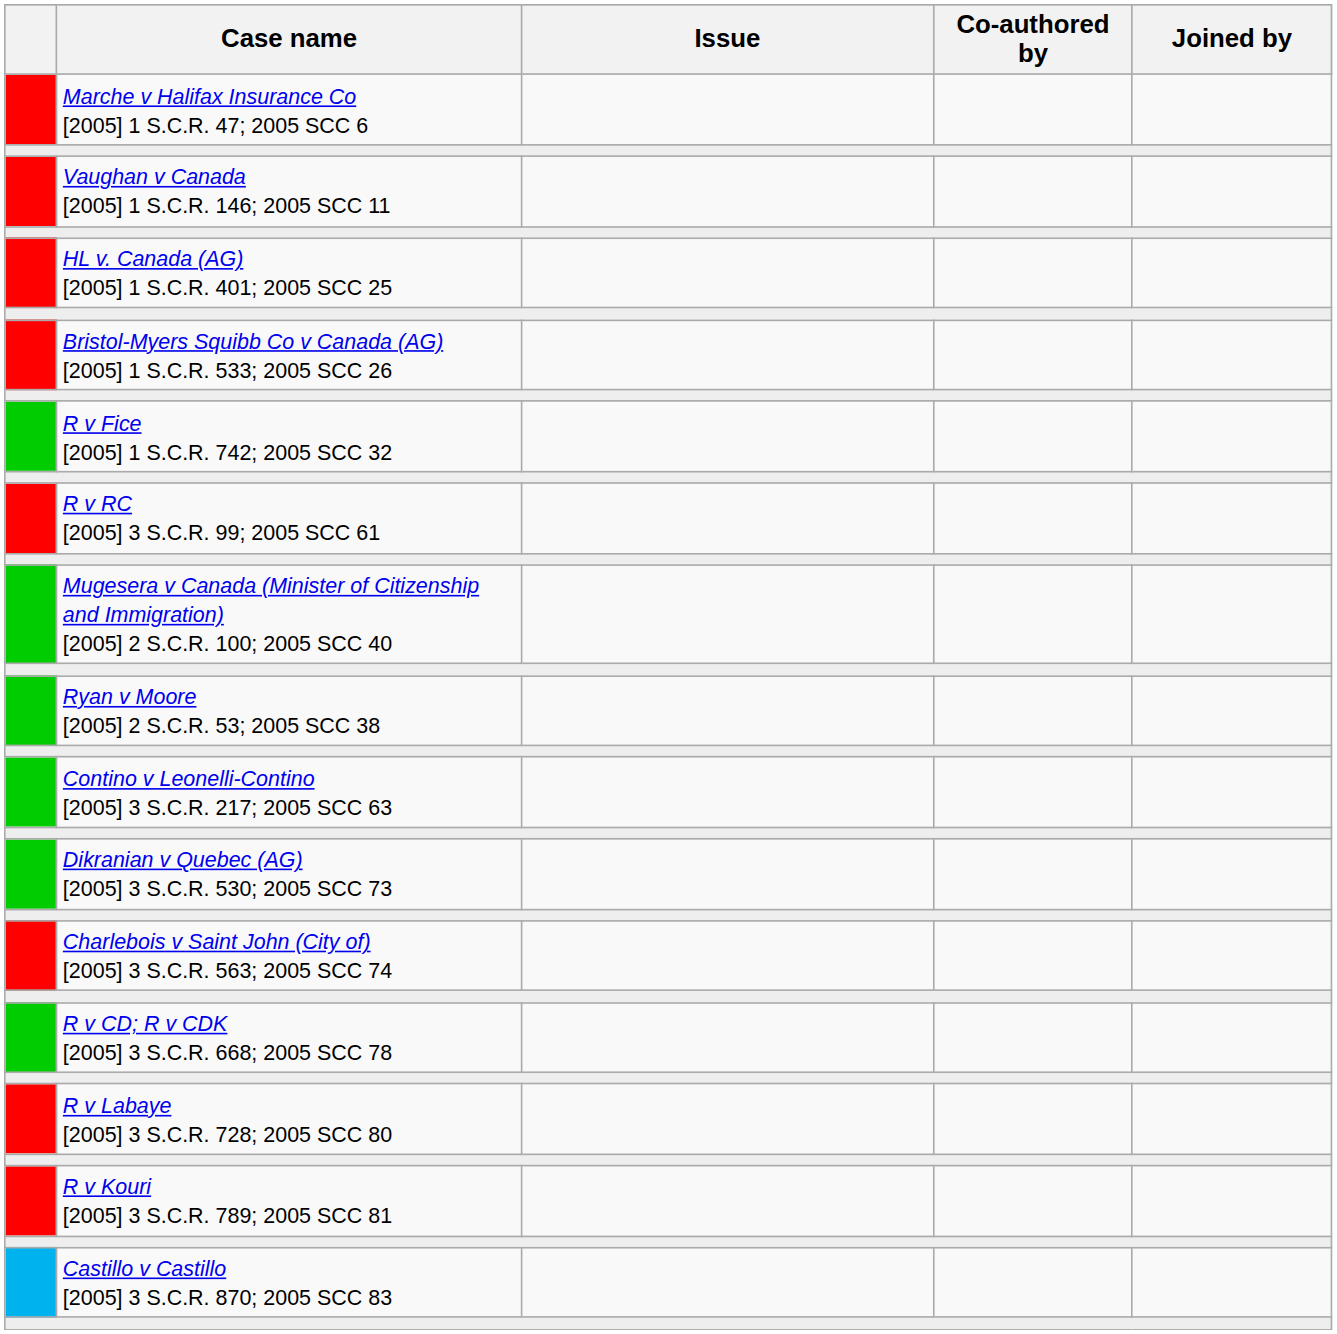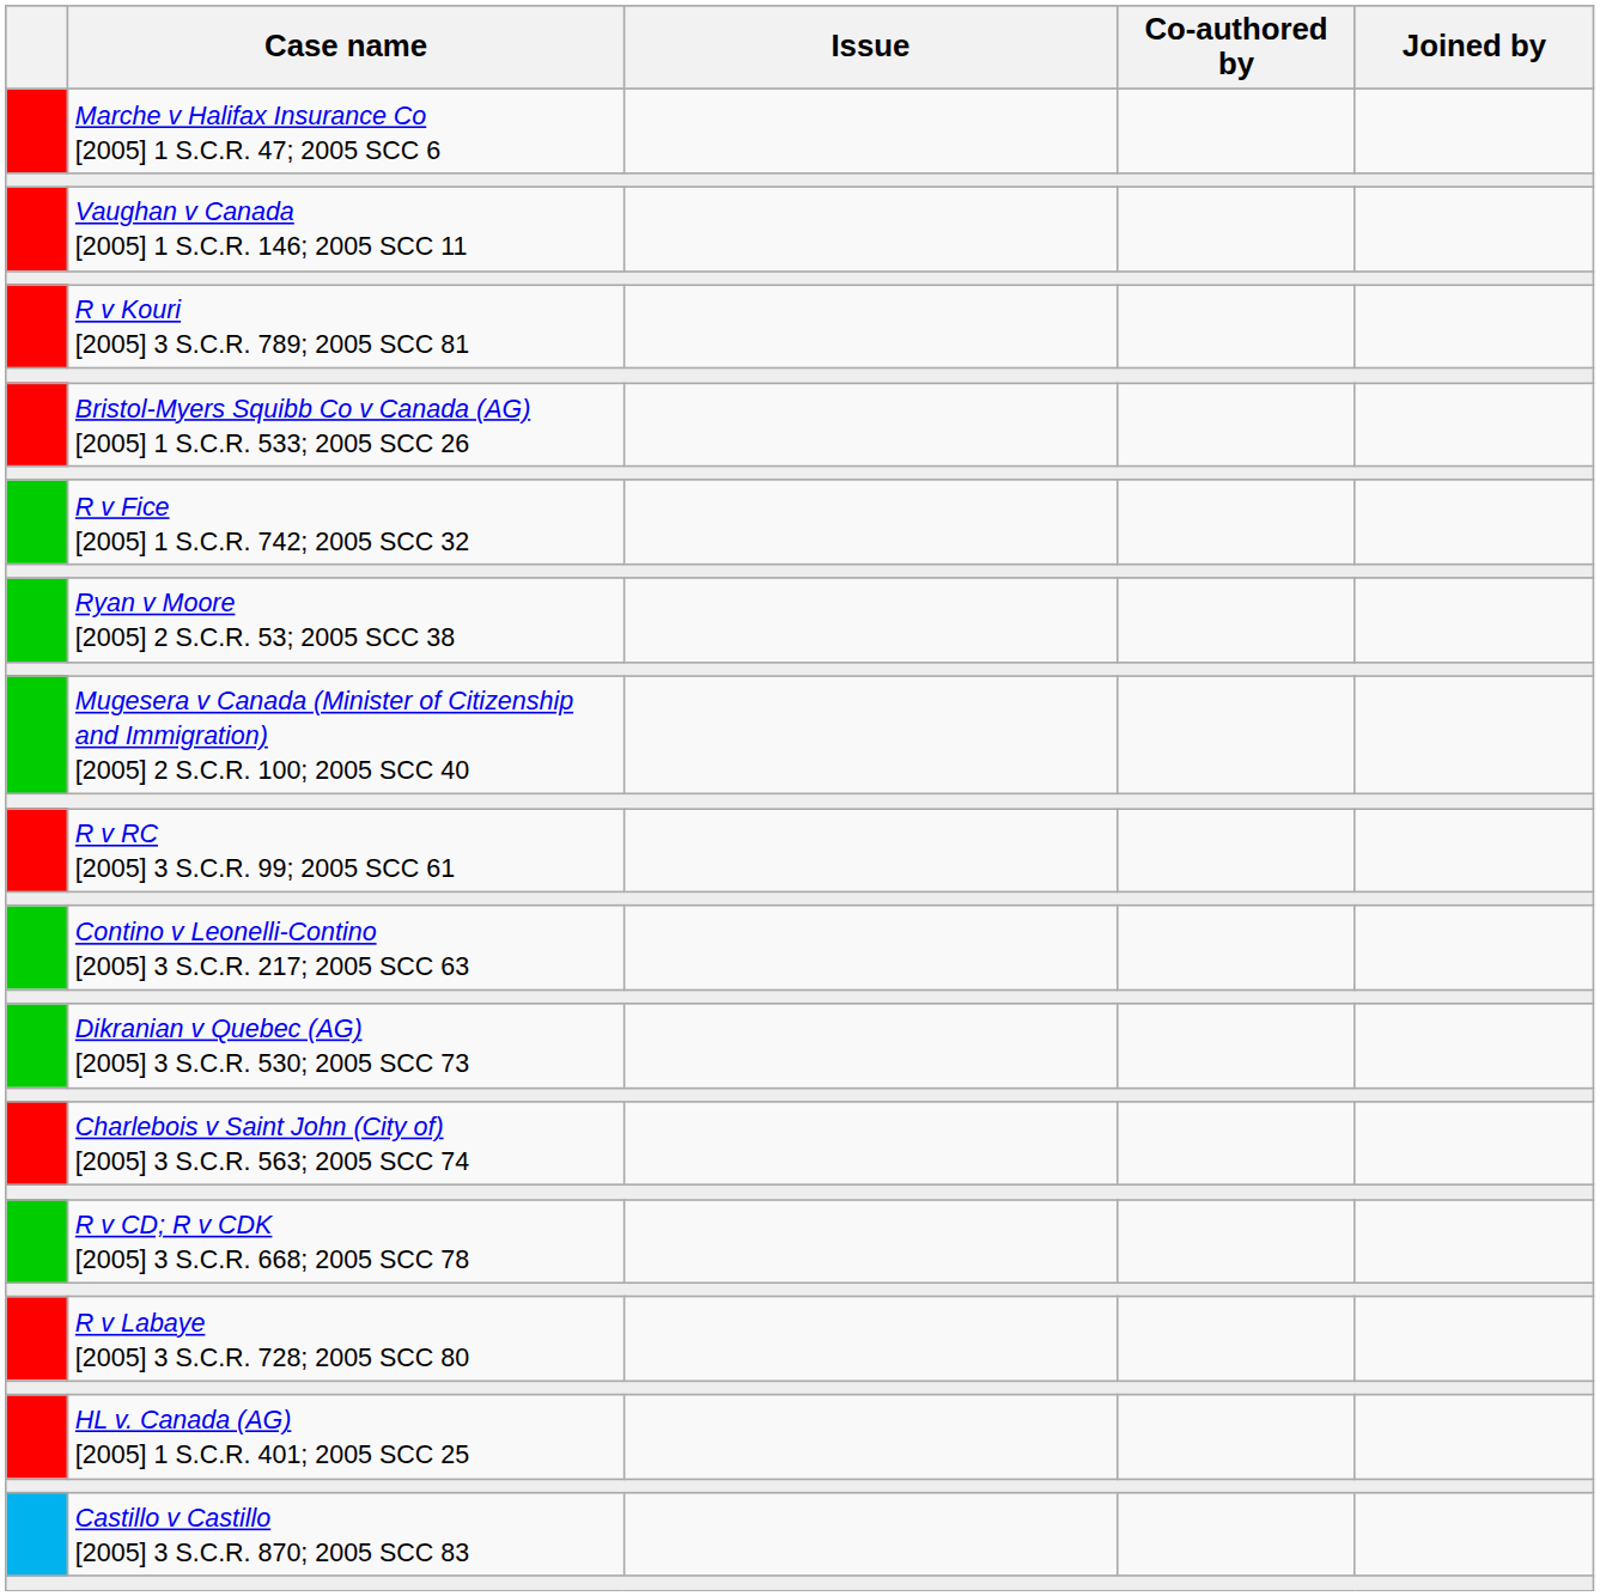 <table class="wikitable" width=825>
 <tr bgcolor="#CCCCCC">
 <th width=25px></th>
 <th width=35%>Case name</th>
 <th>Issue</th>
 <th width=15%>Co-authored by</th>
 <th width=15%>Joined by</th>
 </tr>
 <tr>
 <td bgcolor="red"></td>
 <td align=left valign=top><small><em><a href='#'>Marche v Halifax Insurance Co</a></em><br> [2005] 1 S.C.R. 47; 2005 SCC 6 </small></td>
 <td valign=top><small></small></td>
 <td><small></small></td>
 <td><small></small></td>
 </tr>
 <tr>
 <td bgcolor=#EEEEEE colspan=5 valign=top><small></small></td>
 </tr>
 <tr>
 <td bgcolor="red"></td>
 <td align=left valign=top><small><em><a href='#'>Vaughan v Canada</a></em><br> [2005] 1 S.C.R. 146; 2005 SCC 11 </small></td>
 <td valign=top><small></small></td>
 <td><small></small></td>
 <td><small></small></td>
 </tr>
 <tr>
 <td bgcolor=#EEEEEE colspan=5 valign=top><small></small></td>
 </tr>
 <tr>
 <td bgcolor="red"></td>
-<td align=left valign=top><small><em><a href='#'>HL v. Canada (AG)</a></em><br> [2005] 1 S.C.R. 401; 2005 SCC 25 </small></td>
+<td align=left valign=top><small><em><a href='#'>R v Kouri</a></em><br> [2005] 3 S.C.R. 789; 2005 SCC 81 </small></td>
 <td valign=top><small></small></td>
 <td><small></small></td>
 <td><small></small></td>
 </tr>
 <tr>
 <td bgcolor=#EEEEEE colspan=5 valign=top><small></small></td>
 </tr>
 <tr>
 <td bgcolor="red"></td>
 <td align=left valign=top><small><em><a href='#'>Bristol-Myers Squibb Co v Canada (AG)</a></em><br> [2005] 1 S.C.R. 533; 2005 SCC 26 </small></td>
 <td valign=top><small></small></td>
 <td><small></small></td>
 <td><small></small></td>
 </tr>
 <tr>
 <td bgcolor=#EEEEEE colspan=5 valign=top><small></small></td>
 </tr>
 <tr>
 <td bgcolor="00cd00"></td>
 <td align=left valign=top><small><em><a href='#'>R v Fice</a></em><br> [2005] 1 S.C.R. 742; 2005 SCC 32 </small></td>
 <td valign=top><small></small></td>
 <td><small></small></td>
 <td><small></small></td>
 </tr>
 <tr>
 <td bgcolor=#EEEEEE colspan=5 valign=top><small></small></td>
 </tr>
 <tr>
-<td bgcolor="red"></td>
-<td align=left valign=top><small><em><a href='#'>R v RC</a></em><br> [2005] 3 S.C.R. 99; 2005 SCC 61 </small></td>
+<td bgcolor="00cd00"></td>
+<td align=left valign=top><small><em><a href='#'>Ryan v Moore</a></em><br> [2005] 2 S.C.R. 53; 2005 SCC 38 </small></td>
 <td valign=top><small></small></td>
 <td><small></small></td>
 <td><small></small></td>
 </tr>
 <tr>
 <td bgcolor=#EEEEEE colspan=5 valign=top><small></small></td>
 </tr>
 <tr>
 <td bgcolor="00cd00"></td>
 <td align=left valign=top><small><em><a href='#'>Mugesera v Canada (Minister of Citizenship and Immigration)</a></em><br> [2005] 2 S.C.R. 100; 2005 SCC 40 </small></td>
 <td valign=top><small></small></td>
 <td><small></small></td>
 <td><small></small></td>
 </tr>
 <tr>
 <td bgcolor=#EEEEEE colspan=5 valign=top><small></small></td>
 </tr>
 <tr>
-<td bgcolor="00cd00"></td>
-<td align=left valign=top><small><em><a href='#'>Ryan v Moore</a></em><br> [2005] 2 S.C.R. 53; 2005 SCC 38 </small></td>
+<td bgcolor="red"></td>
+<td align=left valign=top><small><em><a href='#'>R v RC</a></em><br> [2005] 3 S.C.R. 99; 2005 SCC 61 </small></td>
 <td valign=top><small></small></td>
 <td><small></small></td>
 <td><small></small></td>
 </tr>
 <tr>
 <td bgcolor=#EEEEEE colspan=5 valign=top><small></small></td>
 </tr>
 <tr>
 <td bgcolor="00cd00"></td>
 <td align=left valign=top><small><em><a href='#'>Contino v Leonelli-Contino</a></em><br> [2005] 3 S.C.R. 217; 2005 SCC 63 </small></td>
 <td valign=top><small></small></td>
 <td><small></small></td>
 <td><small></small></td>
 </tr>
 <tr>
 <td bgcolor=#EEEEEE colspan=5 valign=top><small></small></td>
 </tr>
 <tr>
 <td bgcolor="00cd00"></td>
 <td align=left valign=top><small><em><a href='#'>Dikranian v Quebec (AG)</a></em><br> [2005] 3 S.C.R. 530; 2005 SCC 73 </small></td>
 <td valign=top><small></small></td>
 <td><small></small></td>
 <td><small></small></td>
 </tr>
 <tr>
 <td bgcolor=#EEEEEE colspan=5 valign=top><small></small></td>
 </tr>
 <tr>
 <td bgcolor="red"></td>
 <td align=left valign=top><small><em><a href='#'>Charlebois v Saint John (City of)</a></em><br> [2005] 3 S.C.R. 563; 2005 SCC 74 </small></td>
 <td valign=top><small></small></td>
 <td><small></small></td>
 <td><small></small></td>
 </tr>
 <tr>
 <td bgcolor=#EEEEEE colspan=5 valign=top><small></small></td>
 </tr>
 <tr>
 <td bgcolor="00cd00"></td>
 <td align=left valign=top><small><em><a href='#'>R v CD; R v CDK</a></em><br> [2005] 3 S.C.R. 668; 2005 SCC 78 </small></td>
 <td valign=top><small></small></td>
 <td><small></small></td>
 <td><small></small></td>
 </tr>
 <tr>
 <td bgcolor=#EEEEEE colspan=5 valign=top><small></small></td>
 </tr>
 <tr>
 <td bgcolor="red"></td>
 <td align=left valign=top><small><em><a href='#'>R v Labaye</a></em><br> [2005] 3 S.C.R. 728; 2005 SCC 80 </small></td>
 <td valign=top><small></small></td>
 <td><small></small></td>
 <td><small></small></td>
 </tr>
 <tr>
 <td bgcolor=#EEEEEE colspan=5 valign=top><small></small></td>
 </tr>
 <tr>
 <td bgcolor="red"></td>
-<td align=left valign=top><small><em><a href='#'>R v Kouri</a></em><br> [2005] 3 S.C.R. 789; 2005 SCC 81 </small></td>
+<td align=left valign=top><small><em><a href='#'>HL v. Canada (AG)</a></em><br> [2005] 1 S.C.R. 401; 2005 SCC 25 </small></td>
 <td valign=top><small></small></td>
 <td><small></small></td>
 <td><small></small></td>
 </tr>
 <tr>
 <td bgcolor=#EEEEEE colspan=5 valign=top><small></small></td>
 </tr>
 <tr>
 <td bgcolor="00B2EE"></td>
 <td align=left valign=top><small><em><a href='#'>Castillo v Castillo</a></em><br> [2005] 3 S.C.R. 870; 2005 SCC 83 </small></td>
 <td valign=top><small></small></td>
 <td><small></small></td>
 <td><small></small></td>
 </tr>
 <tr>
 <td bgcolor=#EEEEEE colspan=5 valign=top><small></small></td>
 </tr>
 </table>
